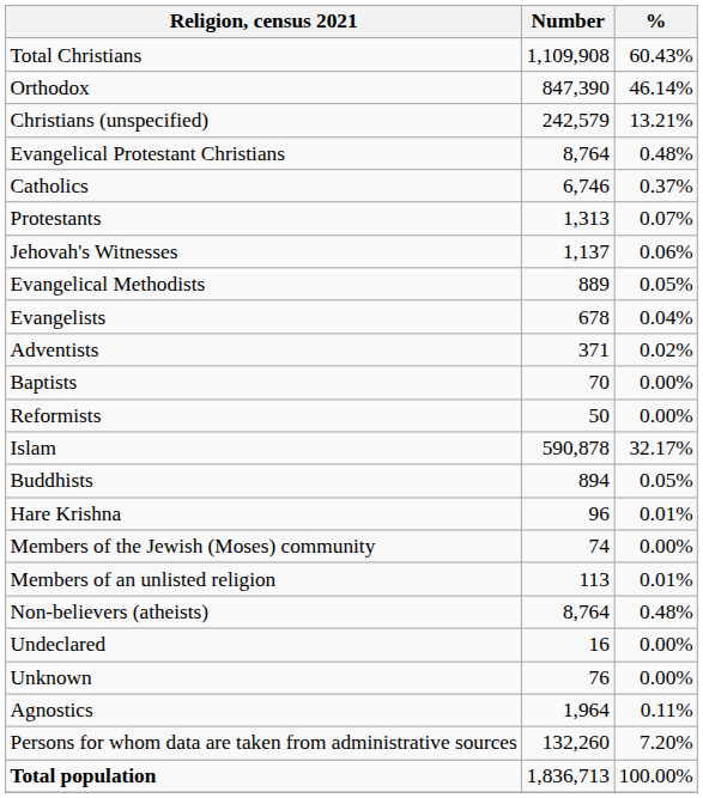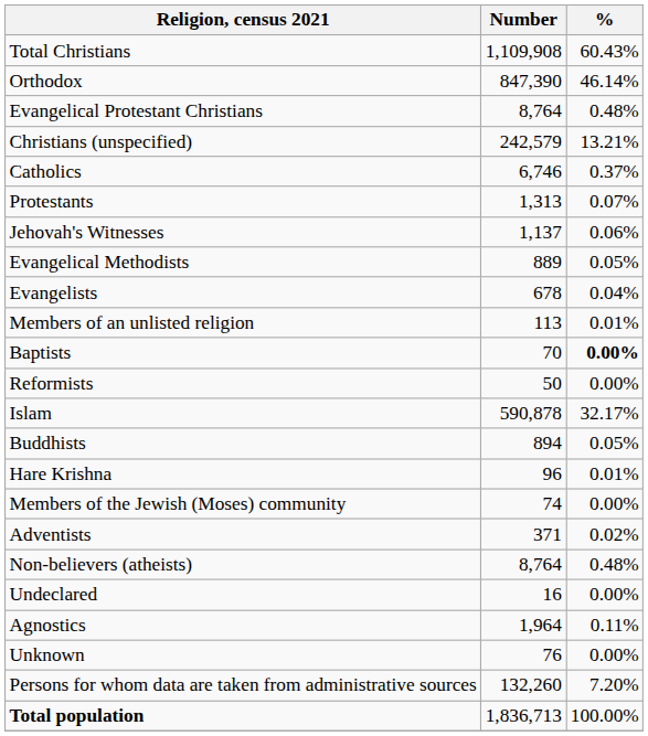 <table class="wikitable sortable" style="text-align:right">
 <tr>
 <th align=left>Religion, census 2021</th>
 <th>Number</th>
 <th>%</th>
 </tr>
 <tr>
 <td align=left>Total Christians</td>
 <td>1,109,908</td>
 <td>60.43%</td>
 </tr>
 <tr>
 <td align=left>Orthodox</td>
 <td>847,390</td>
 <td>46.14%</td>
 </tr>
 <tr>
+<td align=left>Evangelical Protestant Christians</td>
+<td>8,764</td>
+<td>0.48%</td>
+</tr>
+<tr>
 <td align=left>Christians (unspecified)</td>
 <td>242,579</td>
 <td>13.21%</td>
-</tr>
-<tr>
-<td align=left>Evangelical Protestant Christians</td>
-<td>8,764</td>
-<td>0.48%</td>
 </tr>
 <tr>
 <td align=left>Catholics</td>
 <td>6,746</td>
 <td>0.37%</td>
 </tr>
 <tr>
 <td align=left>Protestants</td>
 <td>1,313</td>
 <td>0.07%</td>
 </tr>
 <tr>
 <td align=left>Jehovah's Witnesses</td>
 <td>1,137</td>
 <td>0.06%</td>
 </tr>
 <tr>
 <td align=left>Evangelical Methodists</td>
 <td>889</td>
 <td>0.05%</td>
 </tr>
 <tr>
 <td align=left>Evangelists</td>
 <td>678</td>
 <td>0.04%</td>
 </tr>
 <tr>
-<td align=left>Adventists</td>
-<td>371</td>
-<td>0.02%</td>
+<td align=left>Members of an unlisted religion</td>
+<td>113</td>
+<td>0.01%</td>
 </tr>
 <tr>
 <td align=left>Baptists</td>
 <td>70</td>
-<td>0.00%</td>
+<td><strong>0.00%</strong></td>
 </tr>
 <tr>
 <td align=left>Reformists</td>
 <td>50</td>
 <td>0.00%</td>
 </tr>
 <tr>
 <td align=left>Islam</td>
 <td>590,878</td>
 <td>32.17%</td>
 </tr>
 <tr>
 <td align=left>Buddhists</td>
 <td>894</td>
 <td>0.05%</td>
 </tr>
 <tr>
 <td align=left>Hare Krishna</td>
 <td>96</td>
 <td>0.01%</td>
 </tr>
 <tr>
 <td align=left>Members of the Jewish (Moses) community</td>
 <td>74</td>
 <td>0.00%</td>
 </tr>
 <tr>
-<td align=left>Members of an unlisted religion</td>
-<td>113</td>
-<td>0.01%</td>
+<td align=left>Adventists</td>
+<td>371</td>
+<td>0.02%</td>
 </tr>
 <tr>
 <td align=left>Non-believers (atheists)</td>
 <td>8,764</td>
 <td>0.48%</td>
 </tr>
 <tr>
 <td align=left>Undeclared</td>
 <td>16</td>
 <td>0.00%</td>
 </tr>
 <tr>
+<td align=left>Agnostics</td>
+<td>1,964</td>
+<td>0.11%</td>
+</tr>
+<tr>
 <td align=left>Unknown</td>
 <td>76</td>
 <td>0.00%</td>
-</tr>
-<tr>
-<td align=left>Agnostics</td>
-<td>1,964</td>
-<td>0.11%</td>
 </tr>
 <tr>
 <td align=left>Persons for whom data are taken from administrative sources </td>
 <td>132,260</td>
 <td>7.20%</td>
 </tr>
 <tr>
 <td align=left><strong>Total population</strong></td>
 <td>1,836,713</td>
 <td>100.00%</td>
 </tr>
 <tr>
 </tr>
 </table>
